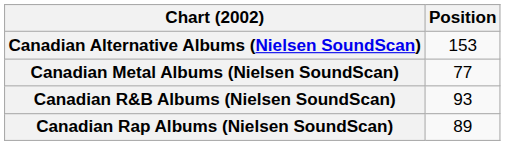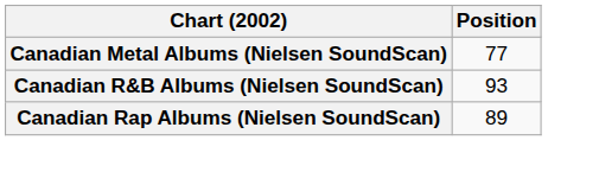 <table class="wikitable plainrowheaders sortable" style="text-align:center">
 <tr>
 <th>Chart (2002)</th>
 <th>Position</th>
-</tr>
-<tr>
-<th scope="row">Canadian Alternative Albums (<a href='#'>Nielsen SoundScan</a>)</th>
-<td>153</td>
 </tr>
 <tr>
 <th scope="row">Canadian Metal Albums (Nielsen SoundScan)</th>
 <td>77</td>
 </tr>
 <tr>
 <th scope="row">Canadian R&B Albums (Nielsen SoundScan)</th>
 <td>93</td>
 </tr>
 <tr>
 <th scope="row">Canadian Rap Albums (Nielsen SoundScan)</th>
 <td>89</td>
 </tr>
 </table>
